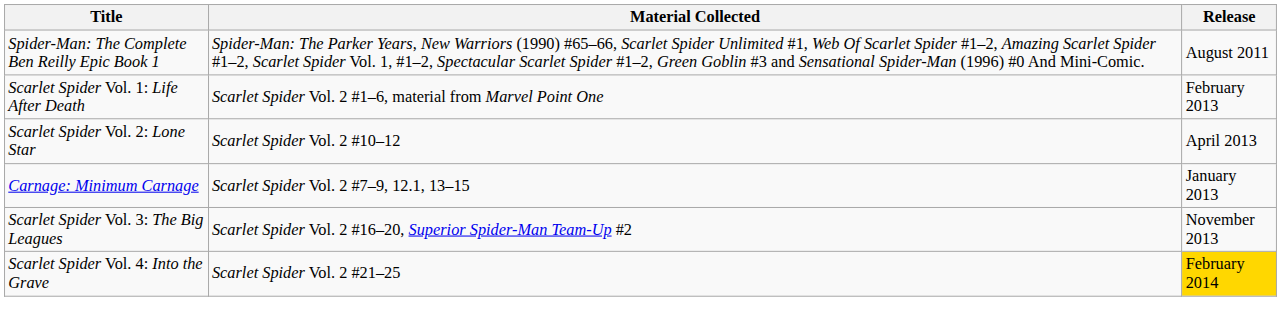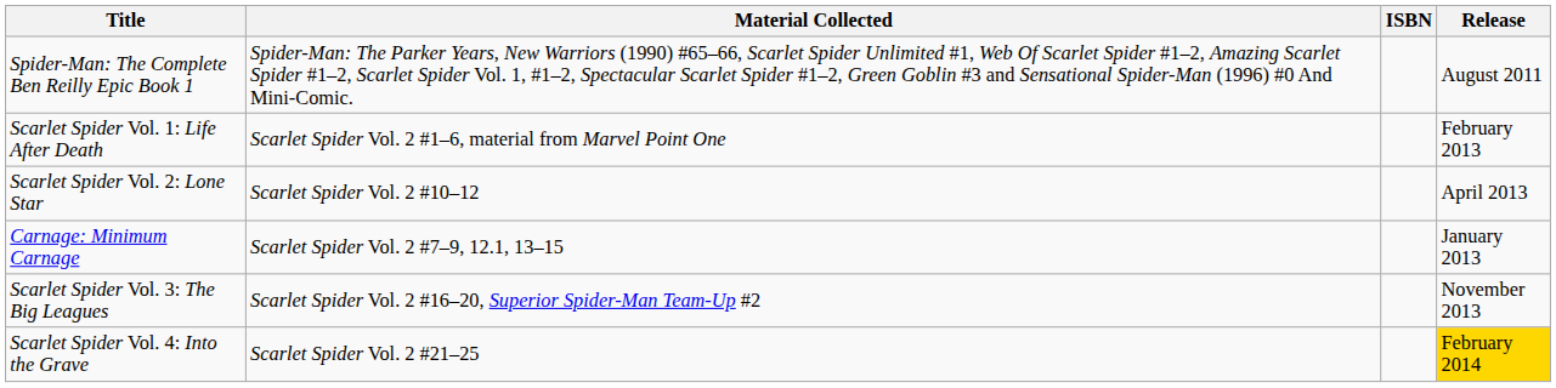 <table class="wikitable">
 <tr>
 <th>Title</th>
 <th>Material Collected</th>
+<th>ISBN</th>
 <th>Release</th>
 </tr>
 <tr>
 <td><em>Spider-Man: The Complete Ben Reilly Epic Book 1</em></td>
 <td><em>Spider-Man: The Parker Years</em>, <em>New Warriors</em> (1990) #65–66, <em>Scarlet Spider Unlimited</em> #1, <em>Web Of Scarlet Spider</em> #1–2, <em>Amazing Scarlet Spider</em> #1–2, <em>Scarlet Spider</em> Vol. 1, #1–2, <em>Spectacular Scarlet Spider</em> #1–2, <em>Green Goblin</em> #3 and <em>Sensational Spider-Man</em> (1996) #0 And Mini-Comic.</td>
+<td></td>
 <td>August 2011</td>
 </tr>
 <tr>
 <td><em>Scarlet Spider</em> Vol. 1: <em>Life After Death</em></td>
 <td><em>Scarlet Spider</em> Vol. 2 #1–6, material from <em>Marvel Point One</em></td>
+<td></td>
 <td>February 2013</td>
 </tr>
 <tr>
 <td><em>Scarlet Spider</em> Vol. 2: <em>Lone Star</em></td>
 <td><em>Scarlet Spider</em> Vol. 2 #10–12</td>
+<td></td>
 <td>April 2013</td>
 </tr>
 <tr>
 <td><em><a href='#'>Carnage: Minimum Carnage</a></em></td>
 <td><em>Scarlet Spider</em> Vol. 2 #7–9, 12.1, 13–15</td>
+<td></td>
 <td>January 2013</td>
 </tr>
 <tr>
 <td><em>Scarlet Spider</em> Vol. 3: <em>The Big Leagues</em></td>
 <td><em>Scarlet Spider</em> Vol. 2 #16–20, <em><a href='#'>Superior Spider-Man Team-Up</a></em> #2</td>
+<td></td>
 <td>November 2013</td>
 </tr>
 <tr>
 <td><em>Scarlet Spider</em> Vol. 4: <em>Into the Grave</em></td>
 <td><em>Scarlet Spider</em> Vol. 2 #21–25</td>
+<td></td>
 <td style="background: gold;">February 2014</td>
 </tr>
 </table>
